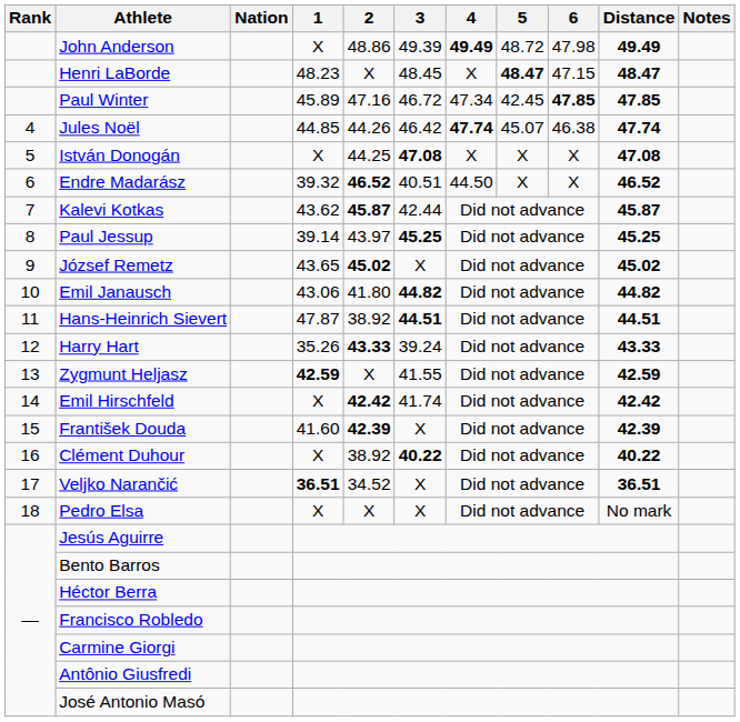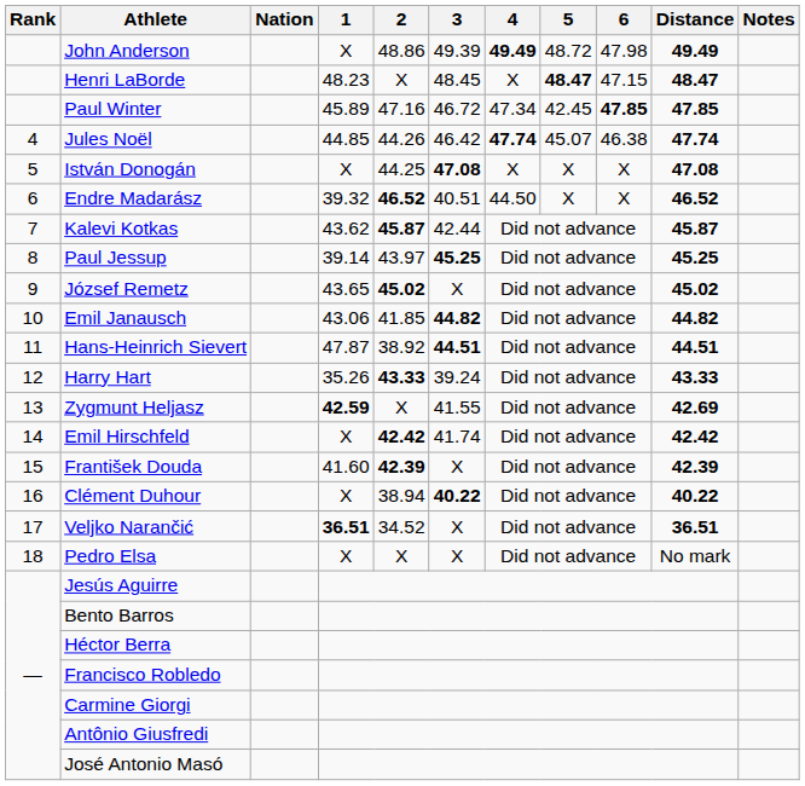 <table class="wikitable sortable" style="text-align:center">
 <tr>
 <th>Rank</th>
 <th>Athlete</th>
 <th>Nation</th>
 <th>1</th>
 <th>2</th>
 <th>3</th>
 <th>4</th>
 <th>5</th>
 <th>6</th>
 <th>Distance</th>
 <th>Notes</th>
 </tr>
 <tr>
 <td></td>
 <td align=left><a href='#'>John Anderson</a></td>
 <td align=left></td>
 <td data-sort-value=1.00>X</td>
 <td>48.86 </td>
 <td>49.39 </td>
 <td><strong>49.49</strong> </td>
 <td>48.72</td>
 <td>47.98</td>
 <td><strong>49.49</strong></td>
 <td></td>
 </tr>
 <tr>
 <td></td>
 <td align=left><a href='#'>Henri LaBorde</a></td>
 <td align=left></td>
 <td>48.23 </td>
 <td data-sort-value=1.00>X</td>
 <td>48.45</td>
 <td data-sort-value=1.00>X</td>
 <td><strong>48.47</strong></td>
 <td>47.15</td>
 <td><strong>48.47</strong></td>
 <td></td>
 </tr>
 <tr>
 <td></td>
 <td align=left><a href='#'>Paul Winter</a></td>
 <td align=left></td>
 <td>45.89</td>
 <td>47.16</td>
 <td>46.72</td>
 <td>47.34</td>
 <td>42.45</td>
 <td><strong>47.85</strong></td>
 <td><strong>47.85</strong></td>
 <td></td>
 </tr>
 <tr>
 <td>4</td>
 <td align=left><a href='#'>Jules Noël</a></td>
 <td align=left></td>
 <td>44.85</td>
 <td>44.26</td>
 <td>46.42</td>
 <td><strong>47.74</strong></td>
 <td>45.07</td>
 <td>46.38</td>
 <td><strong>47.74</strong></td>
 <td></td>
 </tr>
 <tr>
 <td>5</td>
 <td align=left><a href='#'>István Donogán</a></td>
 <td align=left></td>
 <td data-sort-value=1.00>X</td>
 <td>44.25</td>
 <td><strong>47.08</strong></td>
 <td data-sort-value=1.00>X</td>
 <td data-sort-value=1.00>X</td>
 <td data-sort-value=1.00>X</td>
 <td><strong>47.08</strong></td>
 <td></td>
 </tr>
 <tr>
 <td>6</td>
 <td align=left><a href='#'>Endre Madarász</a></td>
 <td align=left></td>
 <td>39.32</td>
 <td><strong>46.52</strong></td>
 <td>40.51</td>
 <td>44.50</td>
 <td data-sort-value=1.00>X</td>
 <td data-sort-value=1.00>X</td>
 <td><strong>46.52</strong></td>
 <td></td>
 </tr>
 <tr>
 <td>7</td>
 <td align=left><a href='#'>Kalevi Kotkas</a></td>
 <td align=left></td>
 <td>43.62</td>
 <td><strong>45.87</strong></td>
 <td>42.44</td>
 <td colspan=3 data-sort-value=0.00>Did not advance</td>
 <td><strong>45.87</strong></td>
 <td></td>
 </tr>
 <tr>
 <td>8</td>
 <td align=left><a href='#'>Paul Jessup</a></td>
 <td align=left></td>
 <td>39.14</td>
 <td>43.97</td>
 <td><strong>45.25</strong></td>
 <td colspan=3 data-sort-value=0.00>Did not advance</td>
 <td><strong>45.25</strong></td>
 <td></td>
 </tr>
 <tr>
 <td>9</td>
 <td align=left><a href='#'>József Remetz</a></td>
 <td align=left></td>
 <td>43.65</td>
 <td><strong>45.02</strong></td>
 <td data-sort-value=1.00>X</td>
 <td colspan=3 data-sort-value=0.00>Did not advance</td>
 <td><strong>45.02</strong></td>
 <td></td>
 </tr>
 <tr>
 <td>10</td>
 <td align=left><a href='#'>Emil Janausch</a></td>
 <td align=left></td>
 <td>43.06</td>
-<td>41.80</td>
+<td>41.85</td>
 <td><strong>44.82</strong></td>
 <td colspan=3 data-sort-value=0.00>Did not advance</td>
 <td><strong>44.82</strong></td>
 <td></td>
 </tr>
 <tr>
 <td>11</td>
 <td align=left><a href='#'>Hans-Heinrich Sievert</a></td>
 <td align=left></td>
 <td>47.87</td>
 <td>38.92</td>
 <td><strong>44.51</strong></td>
 <td colspan=3 data-sort-value=0.00>Did not advance</td>
 <td><strong>44.51</strong></td>
 <td></td>
 </tr>
 <tr>
 <td>12</td>
 <td align=left><a href='#'>Harry Hart</a></td>
 <td align=left></td>
 <td>35.26</td>
 <td><strong>43.33</strong></td>
 <td>39.24</td>
 <td colspan=3 data-sort-value=0.00>Did not advance</td>
 <td><strong>43.33</strong></td>
 <td></td>
 </tr>
 <tr>
 <td>13</td>
 <td align=left><a href='#'>Zygmunt Heljasz</a></td>
 <td align=left></td>
 <td><strong>42.59</strong></td>
 <td data-sort-value=1.00>X</td>
 <td>41.55</td>
 <td colspan=3 data-sort-value=0.00>Did not advance</td>
-<td><strong>42.59</strong></td>
+<td><strong>42.69</strong></td>
 <td></td>
 </tr>
 <tr>
 <td>14</td>
 <td align=left><a href='#'>Emil Hirschfeld</a></td>
 <td align=left></td>
 <td data-sort-value=1.00>X</td>
 <td><strong>42.42</strong></td>
 <td>41.74</td>
 <td colspan=3 data-sort-value=0.00>Did not advance</td>
 <td><strong>42.42</strong></td>
 <td></td>
 </tr>
 <tr>
 <td>15</td>
 <td align=left><a href='#'>František Douda</a></td>
 <td align=left></td>
 <td>41.60</td>
 <td><strong>42.39</strong></td>
 <td data-sort-value=1.00>X</td>
 <td colspan=3 data-sort-value=0.00>Did not advance</td>
 <td><strong>42.39</strong></td>
 <td></td>
 </tr>
 <tr>
 <td>16</td>
 <td align=left><a href='#'>Clément Duhour</a></td>
 <td align=left></td>
 <td data-sort-value=1.00>X</td>
-<td>38.92</td>
+<td>38.94</td>
 <td><strong>40.22</strong></td>
 <td colspan=3 data-sort-value=0.00>Did not advance</td>
 <td><strong>40.22</strong></td>
 <td></td>
 </tr>
 <tr>
 <td>17</td>
 <td align=left><a href='#'>Veljko Narančić</a></td>
 <td align=left></td>
 <td><strong>36.51</strong></td>
 <td>34.52</td>
 <td data-sort-value=1.00>X</td>
 <td colspan=3 data-sort-value=0.00>Did not advance</td>
 <td><strong>36.51</strong></td>
 <td></td>
 </tr>
 <tr>
 <td>18</td>
 <td align=left><a href='#'>Pedro Elsa</a></td>
 <td align=left></td>
 <td data-sort-value=1.00>X</td>
 <td data-sort-value=1.00>X</td>
 <td data-sort-value=1.00>X</td>
 <td colspan=3 data-sort-value=0.00>Did not advance</td>
 <td data-sort-value=1.00>No mark</td>
 <td></td>
 </tr>
 <tr>
 <td rowspan=7 data-sort-value=19>—</td>
 <td align=left><a href='#'>Jesús Aguirre</a></td>
 <td align=left></td>
 <td colspan=7 data-sort-value=0.00></td>
 <td></td>
 </tr>
 <tr>
 <td align=left>Bento Barros</td>
 <td align=left></td>
 <td colspan=7 data-sort-value=0.00></td>
 <td></td>
 </tr>
 <tr>
 <td align=left><a href='#'>Héctor Berra</a></td>
 <td align=left></td>
 <td colspan=7 data-sort-value=0.00></td>
 <td></td>
 </tr>
 <tr>
 <td align=left><a href='#'>Francisco Robledo</a></td>
 <td align=left></td>
 <td colspan=7 data-sort-value=0.00></td>
 <td></td>
 </tr>
 <tr>
 <td align=left><a href='#'>Carmine Giorgi</a></td>
 <td align=left></td>
 <td colspan=7 data-sort-value=0.00></td>
 <td></td>
 </tr>
 <tr>
 <td align=left><a href='#'>Antônio Giusfredi</a></td>
 <td align=left></td>
 <td colspan=7 data-sort-value=0.00></td>
 <td></td>
 </tr>
 <tr>
 <td align=left>José Antonio Masó</td>
 <td align=left></td>
 <td colspan=7 data-sort-value=0.00></td>
 <td></td>
 </tr>
 </table>
